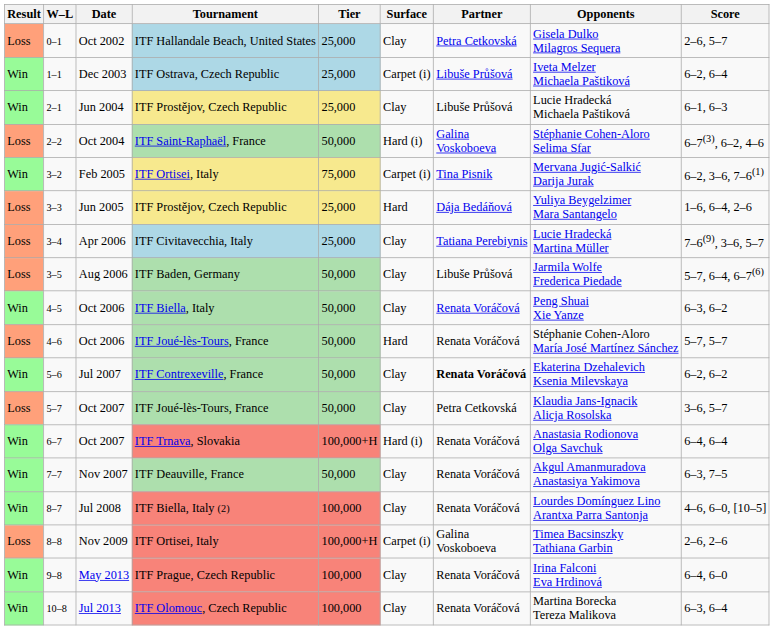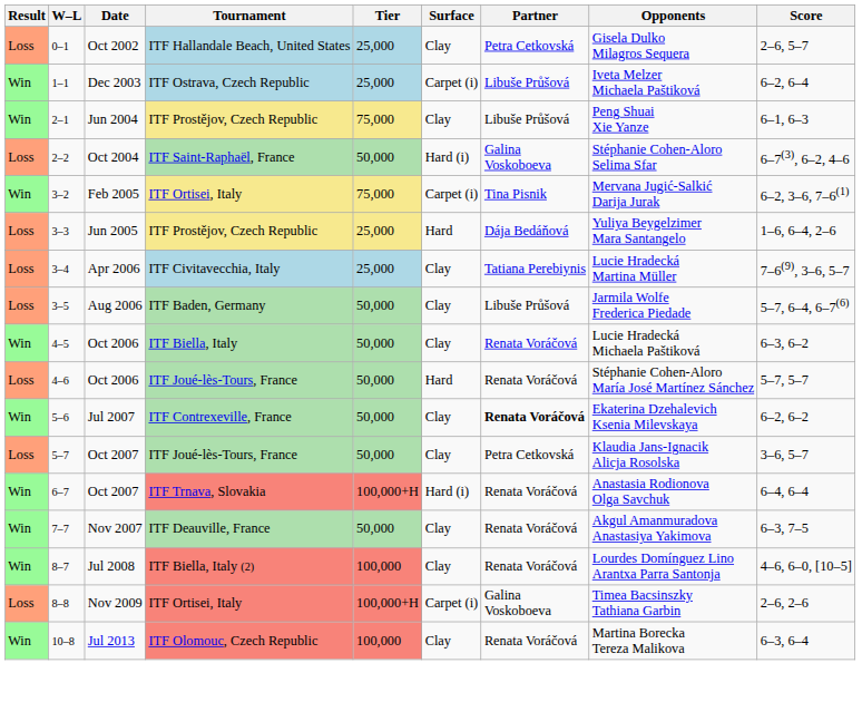 <table class="wikitable sortable nowrap">
 <tr>
 <th>Result</th>
 <th class="unsortable">W–L</th>
 <th>Date</th>
 <th>Tournament</th>
 <th>Tier</th>
 <th>Surface</th>
 <th>Partner</th>
 <th>Opponents</th>
 <th class="unsortable">Score</th>
 </tr>
 <tr>
 <td style=background:#ffa07a>Loss</td>
 <td><small>0–1</small></td>
 <td>Oct 2002</td>
 <td style=background:lightblue>ITF Hallandale Beach, United States</td>
 <td style=background:lightblue>25,000</td>
 <td>Clay</td>
 <td> <a href='#'>Petra Cetkovská</a></td>
 <td> <a href='#'>Gisela Dulko</a> <br>  <a href='#'>Milagros Sequera</a></td>
 <td>2–6, 5–7</td>
 </tr>
 <tr>
 <td bgcolor=98FB98>Win</td>
 <td><small>1–1</small></td>
 <td>Dec 2003</td>
 <td style=background:lightblue>ITF Ostrava, Czech Republic</td>
 <td style=background:lightblue>25,000</td>
 <td>Carpet (i)</td>
 <td> <a href='#'>Libuše Průšová</a></td>
 <td> <a href='#'>Iveta Melzer</a> <br>  <a href='#'>Michaela Paštiková</a></td>
 <td>6–2, 6–4</td>
 </tr>
 <tr>
 <td bgcolor=98FB98>Win</td>
 <td><small>2–1</small></td>
 <td>Jun 2004</td>
 <td style=background:#f7e98e>ITF Prostějov, Czech Republic</td>
-<td style=background:#f7e98e>25,000</td>
+<td style=background:#f7e98e>75,000</td>
 <td>Clay</td>
 <td> Libuše Průšová</td>
-<td> Lucie Hradecká <br>  Michaela Paštiková</td>
+<td> <a href='#'>Peng Shuai</a> <br>  <a href='#'>Xie Yanze</a></td>
 <td>6–1, 6–3</td>
 </tr>
 <tr>
 <td bgcolor=ffa07a>Loss</td>
 <td><small>2–2</small></td>
 <td>Oct 2004</td>
 <td style=background:#addfad><a href='#'>ITF Saint-Raphaël</a>, France</td>
 <td style=background:#addfad>50,000</td>
 <td>Hard (i)</td>
 <td> <a href='#'>Galina<br> Voskoboeva</a></td>
 <td> <a href='#'>Stéphanie Cohen-Aloro</a> <br>  <a href='#'>Selima Sfar</a></td>
 <td>6–7<sup>(3)</sup>, 6–2, 4–6</td>
 </tr>
 <tr>
 <td bgcolor=98FB98>Win</td>
 <td><small>3–2</small></td>
 <td>Feb 2005</td>
 <td style=background:#f7e98e><a href='#'>ITF Ortisei</a>, Italy</td>
 <td style=background:#f7e98e>75,000</td>
 <td>Carpet (i)</td>
 <td> <a href='#'>Tina Pisnik</a></td>
 <td> <a href='#'>Mervana Jugić-Salkić</a> <br>  <a href='#'>Darija Jurak</a></td>
 <td>6–2, 3–6, 7–6<sup>(1)</sup></td>
 </tr>
 <tr>
 <td style=background:#ffa07a>Loss</td>
 <td><small>3–3</small></td>
 <td>Jun 2005</td>
 <td style=background:#f7e98e>ITF Prostějov, Czech Republic</td>
 <td style=background:#f7e98e>25,000</td>
 <td>Hard</td>
 <td> <a href='#'>Dája Bedáňová</a></td>
 <td> <a href='#'>Yuliya Beygelzimer</a> <br>  <a href='#'>Mara Santangelo</a></td>
 <td>1–6, 6–4, 2–6</td>
 </tr>
 <tr>
 <td style=background:#ffa07a>Loss</td>
 <td><small>3–4</small></td>
 <td>Apr 2006</td>
 <td bgcolor=lightblue>ITF Civitavecchia, Italy</td>
 <td bgcolor=lightblue>25,000</td>
 <td>Clay</td>
 <td> <a href='#'>Tatiana Perebiynis</a></td>
 <td> <a href='#'>Lucie Hradecká</a> <br>  <a href='#'>Martina Müller</a></td>
 <td>7–6<sup>(9)</sup>, 3–6, 5–7</td>
 </tr>
 <tr>
 <td style=background:#ffa07a>Loss</td>
 <td><small>3–5</small></td>
 <td>Aug 2006</td>
 <td bgcolor=addfad>ITF Baden, Germany</td>
 <td bgcolor=addfad>50,000</td>
 <td>Clay</td>
 <td> Libuše Průšová</td>
 <td> <a href='#'>Jarmila Wolfe</a> <br>  <a href='#'>Frederica Piedade</a></td>
 <td>5–7, 6–4, 6–7<sup>(6)</sup></td>
 </tr>
 <tr>
 <td style=background:#98FB98>Win</td>
 <td><small>4–5</small></td>
 <td>Oct 2006</td>
 <td bgcolor=addfad><a href='#'>ITF Biella</a>, Italy</td>
 <td bgcolor=addfad>50,000</td>
 <td>Clay</td>
 <td> <a href='#'>Renata Voráčová</a></td>
-<td> <a href='#'>Peng Shuai</a> <br>  <a href='#'>Xie Yanze</a></td>
+<td> Lucie Hradecká <br>  Michaela Paštiková</td>
 <td>6–3, 6–2</td>
 </tr>
 <tr>
 <td style=background:#ffa07a>Loss</td>
 <td><small>4–6</small></td>
 <td>Oct 2006</td>
 <td bgcolor=addfad><a href='#'>ITF Joué-lès-Tours</a>, France</td>
 <td bgcolor=addfad>50,000</td>
 <td>Hard</td>
 <td> Renata Voráčová</td>
 <td> Stéphanie Cohen-Aloro <br>  <a href='#'>María José Martínez Sánchez</a></td>
 <td>5–7, 5–7</td>
 </tr>
 <tr>
 <td style=background:#98FB98>Win</td>
 <td><small>5–6</small></td>
 <td>Jul 2007</td>
 <td bgcolor=addfad><a href='#'>ITF Contrexeville</a>, France</td>
 <td bgcolor=addfad>50,000</td>
 <td>Clay</td>
 <td><strong> Renata Voráčová</strong></td>
 <td> <a href='#'>Ekaterina Dzehalevich</a> <br>  <a href='#'>Ksenia Milevskaya</a></td>
 <td>6–2, 6–2</td>
 </tr>
 <tr>
 <td style=background:#ffa07a>Loss</td>
 <td><small>5–7</small></td>
 <td>Oct 2007</td>
 <td bgcolor=addfad>ITF Joué-lès-Tours, France</td>
 <td bgcolor=addfad>50,000</td>
 <td>Clay</td>
 <td> Petra Cetkovská</td>
 <td> <a href='#'>Klaudia Jans-Ignacik</a> <br>  <a href='#'>Alicja Rosolska</a></td>
 <td>3–6, 5–7</td>
 </tr>
 <tr>
 <td style=background:#98FB98>Win</td>
 <td><small>6–7</small></td>
 <td>Oct 2007</td>
 <td bgcolor=f88379><a href='#'>ITF Trnava</a>, Slovakia</td>
 <td bgcolor=f88379>100,000+H</td>
 <td>Hard (i)</td>
 <td> Renata Voráčová</td>
 <td> <a href='#'>Anastasia Rodionova</a> <br>  <a href='#'>Olga Savchuk</a></td>
 <td>6–4, 6–4</td>
 </tr>
 <tr>
 <td style=background:#98FB98>Win</td>
 <td><small>7–7</small></td>
 <td>Nov 2007</td>
 <td bgcolor=addfad>ITF Deauville, France</td>
 <td bgcolor=addfad>50,000</td>
 <td>Clay</td>
 <td> Renata Voráčová</td>
 <td> <a href='#'>Akgul Amanmuradova</a> <br>  <a href='#'>Anastasiya Yakimova</a></td>
 <td>6–3, 7–5</td>
 </tr>
 <tr>
 <td style=background:#98FB98>Win</td>
 <td><small>8–7</small></td>
 <td>Jul 2008</td>
 <td bgcolor=f88379>ITF Biella, Italy <small>(2)</small></td>
 <td bgcolor=f88379>100,000</td>
 <td>Clay</td>
 <td> Renata Voráčová</td>
 <td> <a href='#'>Lourdes Domínguez Lino</a> <br>  <a href='#'>Arantxa Parra Santonja</a></td>
 <td>4–6, 6–0, [10–5]</td>
 </tr>
 <tr>
 <td style=background:#ffa07a>Loss</td>
 <td><small>8–8</small></td>
 <td>Nov 2009</td>
 <td bgcolor=f88379>ITF Ortisei, Italy</td>
 <td bgcolor=f88379>100,000+H</td>
 <td>Carpet (i)</td>
 <td> Galina<br> Voskoboeva</td>
 <td> <a href='#'>Timea Bacsinszky</a> <br>  <a href='#'>Tathiana Garbin</a></td>
 <td>2–6, 2–6</td>
 </tr>
 <tr>
 <td style=background:#98FB98>Win</td>
-<td><small>9–8</small></td>
-<td><a href='#'>May 2013</a></td>
-<td bgcolor=f88379>ITF Prague, Czech Republic</td>
-<td bgcolor=f88379>100,000</td>
-<td>Clay</td>
-<td> Renata Voráčová</td>
-<td> <a href='#'>Irina Falconi</a> <br>  <a href='#'>Eva Hrdinová</a></td>
-<td>6–4, 6–0</td>
-</tr>
-<tr>
-<td style=background:#98FB98>Win</td>
 <td><small>10–8</small></td>
 <td><a href='#'>Jul 2013</a></td>
 <td bgcolor=f88379><a href='#'>ITF Olomouc</a>, Czech Republic</td>
 <td bgcolor=f88379>100,000</td>
 <td>Clay</td>
 <td> Renata Voráčová</td>
 <td> Martina Borecka <br>  Tereza Malikova</td>
 <td>6–3, 6–4</td>
 </tr>
 </table>
